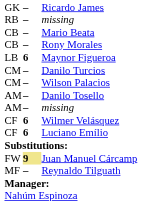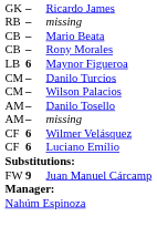 <table style="font-size: 90%" cellspacing="0" cellpadding="0" align="center">
 <tr>
 <td colspan=4></td>
 </tr>
 <tr>
 <th width="25"></th>
 <th width="25"></th>
 </tr>
 <tr>
 <td>GK</td>
 <td><strong>–</strong></td>
 <td> <a href='#'>Ricardo James</a></td>
 </tr>
 <tr>
 <td>RB</td>
 <td><strong>–</strong></td>
 <td> <em>missing</em></td>
 </tr>
 <tr>
 <td>CB</td>
 <td><strong>–</strong></td>
 <td> <a href='#'>Mario Beata</a></td>
 <td></td>
 <td></td>
 </tr>
 <tr>
 <td>CB</td>
 <td><strong>–</strong></td>
 <td> <a href='#'>Rony Morales</a></td>
 </tr>
 <tr>
 <td>LB</td>
 <td><strong>6</strong></td>
 <td> <a href='#'>Maynor Figueroa</a></td>
 </tr>
 <tr>
 <td>CM</td>
 <td><strong>–</strong></td>
 <td> <a href='#'>Danilo Turcios</a></td>
 </tr>
 <tr>
 <td>CM</td>
 <td><strong>–</strong></td>
 <td> <a href='#'>Wilson Palacios</a></td>
 </tr>
 <tr>
 <td>AM</td>
 <td><strong>–</strong></td>
 <td> <a href='#'>Danilo Tosello</a></td>
 <td></td>
 <td></td>
 </tr>
 <tr>
 <td>AM</td>
 <td><strong>–</strong></td>
 <td> <em>missing</em></td>
 </tr>
 <tr>
 <td>CF</td>
 <td><strong>6</strong></td>
 <td> <a href='#'>Wilmer Velásquez</a></td>
 <td></td>
 <td></td>
 </tr>
 <tr>
 <td>CF</td>
 <td><strong>6</strong></td>
 <td> <a href='#'>Luciano Emílio</a></td>
 </tr>
 <tr>
 <td colspan=3><strong>Substitutions:</strong></td>
 </tr>
 <tr>
 <td>FW</td>
-<td style="background: khaki;"><strong>9</strong></td>
+<td><strong>9</strong></td>
 <td> <a href='#'>Juan Manuel Cárcamp</a></td>
-<td></td>
-<td></td>
-</tr>
-<tr>
-<td>MF</td>
-<td><strong>–</strong></td>
-<td> <a href='#'>Reynaldo Tilguath</a></td>
 <td></td>
 <td></td>
 </tr>
 <tr>
 <td colspan=3><strong>Manager:</strong></td>
 </tr>
 <tr>
 <td colspan=3> <a href='#'>Nahúm Espinoza</a></td>
 </tr>
 </table>
